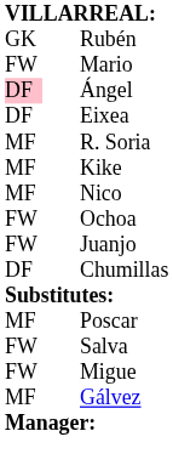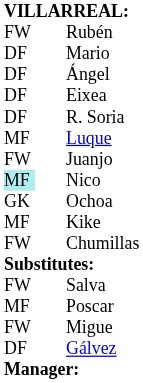 <table style="font-size: 90%" cellspacing="0" cellpadding="0">
 <tr>
 <td colspan="4"><strong>VILLARREAL:</strong></td>
 </tr>
 <tr>
 <th width=25></th>
 <th width=25></th>
 </tr>
 <tr>
-<td>GK</td>
+<td>FW</td>
 <td><strong> </strong></td>
 <td> Rubén</td>
 </tr>
 <tr>
-<td>FW</td>
+<td>DF</td>
 <td><strong> </strong></td>
 <td> Mario</td>
 </tr>
 <tr>
-<td style="background: pink;">DF</td>
+<td>DF</td>
 <td><strong> </strong></td>
 <td> Ángel</td>
 </tr>
 <tr>
 <td>DF</td>
 <td><strong> </strong></td>
 <td> Eixea</td>
 </tr>
 <tr>
+<td>DF</td>
+<td><strong> </strong></td>
+<td> R. Soria</td>
+</tr>
+<tr>
 <td>MF</td>
 <td><strong> </strong></td>
-<td> R. Soria</td>
+<td> <a href='#'>Luque</a></td>
+<td></td>
+</tr>
+<tr>
+<td>FW</td>
+<td><strong> </strong></td>
+<td> Juanjo</td>
+<td></td>
+</tr>
+<tr>
+<td style="background: paleturquoise;">MF</td>
+<td><strong> </strong></td>
+<td> Nico</td>
+<td></td>
+</tr>
+<tr>
+<td>GK</td>
+<td><strong> </strong></td>
+<td> Ochoa</td>
 </tr>
 <tr>
 <td>MF</td>
 <td><strong> </strong></td>
 <td> Kike</td>
 <td></td>
 </tr>
 <tr>
-<td>MF</td>
-<td><strong> </strong></td>
-<td> Nico</td>
-<td></td>
-</tr>
-<tr>
 <td>FW</td>
-<td><strong> </strong></td>
-<td> Ochoa</td>
-</tr>
-<tr>
-<td>FW</td>
-<td><strong> </strong></td>
-<td> Juanjo</td>
-<td></td>
-</tr>
-<tr>
-<td>DF</td>
 <td><strong> </strong></td>
 <td> Chumillas</td>
 </tr>
 <tr>
 <td colspan=3><strong>Substitutes:</strong></td>
+</tr>
+<tr>
+<td>FW</td>
+<td><strong> </strong></td>
+<td> Salva</td>
+<td></td>
 </tr>
 <tr>
 <td>MF</td>
 <td><strong> </strong></td>
 <td> Poscar</td>
 <td></td>
 </tr>
 <tr>
 <td>FW</td>
 <td><strong> </strong></td>
-<td> Salva</td>
-<td></td>
-</tr>
-<tr>
-<td>FW</td>
-<td><strong> </strong></td>
 <td> Migue</td>
 <td></td>
 </tr>
 <tr>
-<td>MF</td>
+<td>DF</td>
 <td><strong> </strong></td>
 <td> <a href='#'>Gálvez</a></td>
 <td></td>
 </tr>
 <tr>
 <td colspan=3><strong>Manager:</strong></td>
 </tr>
 <tr>
 <td colspan=4></td>
 </tr>
 </table>
